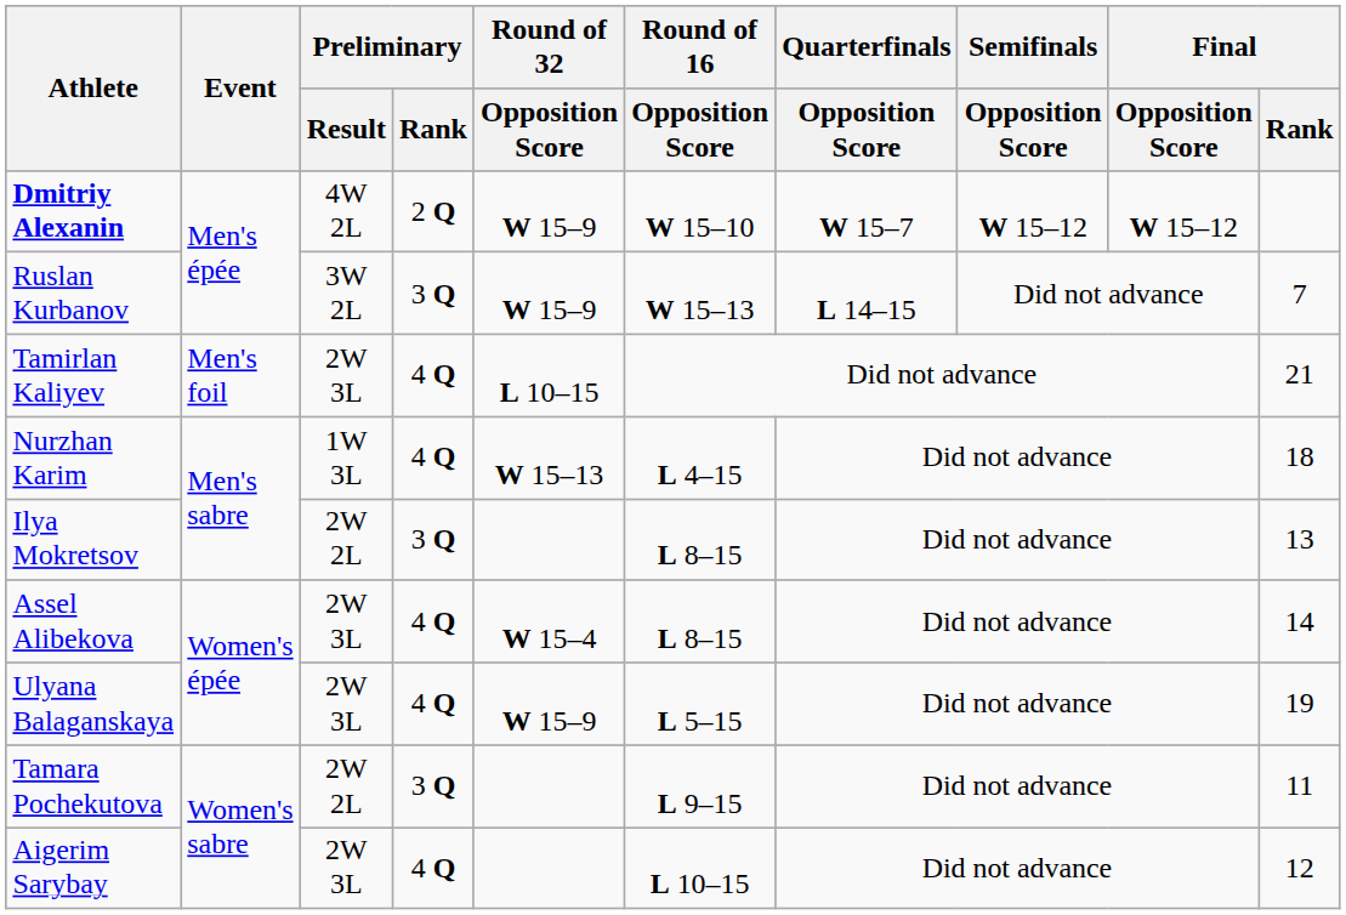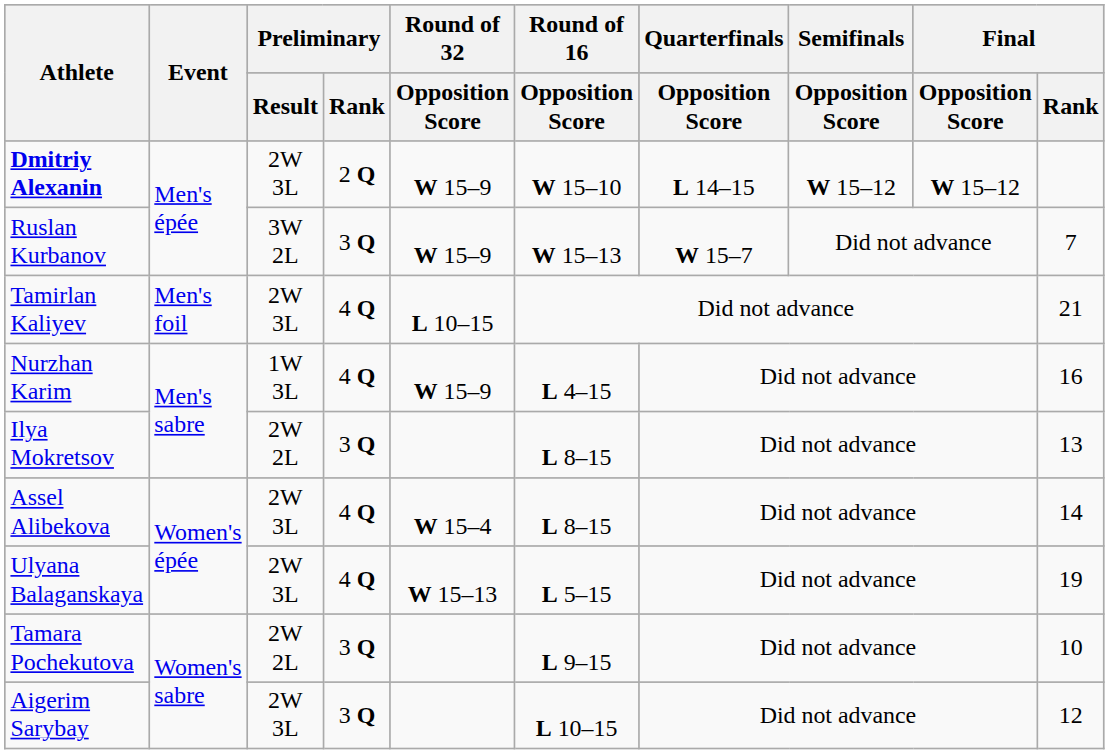 <table class=wikitable style=font-size:90%;text-align:center>
 <tr>
 <th rowspan=2>Athlete</th>
 <th rowspan=2>Event</th>
 <th colspan="2">Preliminary</th>
 <th>Round of 32</th>
 <th>Round of 16</th>
 <th>Quarterfinals</th>
 <th>Semifinals</th>
 <th colspan=2>Final</th>
 </tr>
 <tr>
 <th>Result</th>
 <th>Rank</th>
 <th>Opposition<br>Score</th>
 <th>Opposition<br>Score</th>
 <th>Opposition<br>Score</th>
 <th>Opposition<br>Score</th>
 <th>Opposition<br>Score</th>
 <th>Rank</th>
 </tr>
 <tr>
 <td align=left><strong><a href='#'>Dmitriy Alexanin</a></strong></td>
 <td align=left rowspan=2><a href='#'>Men's épée</a></td>
-<td>4W 2L</td>
+<td>2W 3L</td>
 <td>2 <strong>Q</strong></td>
 <td><br><strong>W</strong> 15–9</td>
 <td><br><strong>W</strong> 15–10</td>
-<td><br><strong>W</strong> 15–7</td>
+<td><br><strong>L</strong> 14–15</td>
 <td> <br> <strong>W</strong> 15–12</td>
 <td><br><strong>W</strong> 15–12</td>
 <td></td>
 </tr>
 <tr>
 <td align=left><a href='#'>Ruslan Kurbanov</a></td>
 <td>3W 2L</td>
 <td>3 <strong>Q</strong></td>
 <td><br><strong>W</strong> 15–9</td>
 <td><br><strong>W</strong> 15–13</td>
-<td><br><strong>L</strong> 14–15</td>
+<td><br><strong>W</strong> 15–7</td>
 <td colspan=2 align=center>Did not advance</td>
 <td>7</td>
 </tr>
 <tr>
 <td align=left><a href='#'>Tamirlan Kaliyev</a></td>
 <td align=left><a href='#'>Men's foil</a></td>
 <td>2W 3L</td>
 <td>4 <strong>Q</strong></td>
 <td><br><strong>L</strong> 10–15</td>
 <td colspan=4>Did not advance</td>
 <td>21</td>
 </tr>
 <tr>
 <td align=left><a href='#'>Nurzhan Karim</a></td>
 <td align=left rowspan=2><a href='#'>Men's sabre</a></td>
 <td>1W 3L</td>
 <td>4 <strong>Q</strong></td>
-<td><br><strong>W</strong> 15–13</td>
+<td><br><strong>W</strong> 15–9</td>
 <td><br><strong>L</strong> 4–15</td>
 <td colspan=3>Did not advance</td>
-<td>18</td>
+<td>16</td>
 </tr>
 <tr>
 <td align=left><a href='#'>Ilya Mokretsov</a></td>
 <td>2W 2L</td>
 <td>3 <strong>Q</strong></td>
 <td></td>
 <td><br><strong>L</strong> 8–15</td>
 <td colspan=3>Did not advance</td>
 <td>13</td>
 </tr>
 <tr>
 <td align=left><a href='#'>Assel Alibekova</a></td>
 <td align=left rowspan=2><a href='#'>Women's épée</a></td>
 <td>2W 3L</td>
 <td>4 <strong>Q</strong></td>
 <td><br><strong>W</strong> 15–4</td>
 <td><br><strong>L</strong> 8–15</td>
 <td colspan=3>Did not advance</td>
 <td>14</td>
 </tr>
 <tr>
 <td align=left><a href='#'>Ulyana Balaganskaya</a></td>
 <td>2W 3L</td>
 <td>4 <strong>Q</strong></td>
-<td><br><strong>W</strong> 15–9</td>
+<td><br><strong>W</strong> 15–13</td>
 <td><br><strong>L</strong> 5–15</td>
 <td colspan=3>Did not advance</td>
 <td>19</td>
 </tr>
 <tr>
 <td align=left><a href='#'>Tamara Pochekutova</a></td>
 <td align=left rowspan=2><a href='#'>Women's sabre</a></td>
 <td align=center>2W 2L</td>
 <td>3 <strong>Q</strong></td>
 <td></td>
 <td><br><strong>L</strong> 9–15</td>
 <td colspan=3>Did not advance</td>
-<td>11</td>
+<td>10</td>
 </tr>
 <tr>
 <td align=left><a href='#'>Aigerim Sarybay</a></td>
 <td>2W 3L</td>
-<td>4 <strong>Q</strong></td>
+<td>3 <strong>Q</strong></td>
 <td></td>
 <td> <br> <strong>L</strong> 10–15</td>
 <td colspan=3>Did not advance</td>
 <td>12</td>
 </tr>
 </table>
